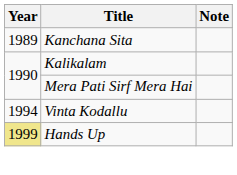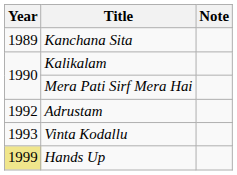 <table class="wikitable sortable">
 <tr>
 <th scope="col">Year</th>
 <th scope="col">Title</th>
 <th scope="col">Note</th>
 </tr>
 <tr>
 <td>1989</td>
 <td><em>Kanchana Sita</em></td>
 <td></td>
 </tr>
 <tr>
 <td rowspan="2">1990</td>
 <td><em>Kalikalam</em></td>
 <td></td>
 </tr>
 <tr>
 <td><em>Mera Pati Sirf Mera Hai</em></td>
 <td></td>
 </tr>
 <tr>
-<td>1994</td>
+<td>1992</td>
+<td><em>Adrustam</em></td>
+<td></td>
+</tr>
+<tr>
+<td>1993</td>
 <td><em>Vinta Kodallu</em></td>
 <td></td>
 </tr>
 <tr>
 <td style="background: khaki;">1999</td>
 <td><em>Hands Up</em></td>
 <td></td>
 </tr>
 </table>
